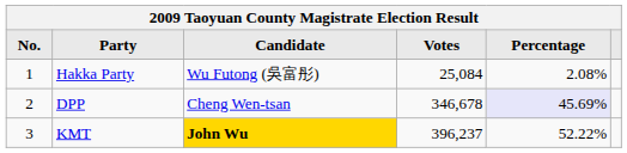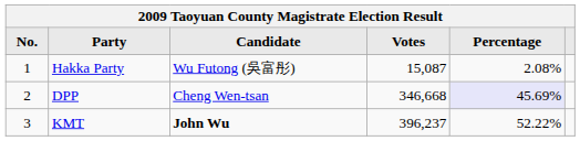 <table class="wikitable" style="margin:1em auto;">
 <tr>
 <th colspan="7" width=620px>2009 Taoyuan County Magistrate Election Result</th>
 </tr>
 <tr style="height:30px;width:50px">
 <th style="background-color:#E9E9E9">No.</th>
 <th style="background-color:#E9E9E9">Party</th>
 <th style="background-color:#E9E9E9">Candidate</th>
 <th style="background-color:#E9E9E9">Votes</th>
 <th style="background-color:#E9E9E9">Percentage</th>
 <th style="background-color:#E9E9E9"></th>
 </tr>
 <tr style="height:30px;width:50px">
 <td align="center">1</td>
 <td><a href='#'>Hakka Party</a></td>
 <td><a href='#'>Wu Futong</a> (吳富彤)</td>
-<td align="right">25,084</td>
+<td align="right">15,087</td>
 <td align="right">2.08%</td>
 <td></td>
 </tr>
 <tr style="height:30px;width:50px">
 <td align="center">2</td>
 <td><a href='#'>DPP</a></td>
 <td><a href='#'>Cheng Wen-tsan</a></td>
-<td align="right">346,678</td>
+<td align="right">346,668</td>
 <td align="right" style="background: lavender;">45.69%</td>
 <td></td>
 </tr>
 <tr style="height:30px;width:50px">
 <td align="center">3</td>
 <td><a href='#'>KMT</a></td>
-<td style="background: gold;"><strong>John Wu</strong></td>
+<td><strong>John Wu</strong></td>
 <td align="right">396,237</td>
 <td align="right">52.22%</td>
 <td align="center"></td>
 </tr>
 </table>
